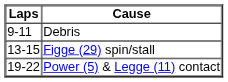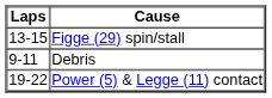 <table border=2 cellspacing=0>
 <tr>
 <th>Laps</th>
 <th>Cause</th>
 </tr>
 <tr>
+<td>13-15</td>
+<td><a href='#'>Figge (29)</a> spin/stall</td>
+</tr>
+<tr>
 <td>9-11</td>
 <td>Debris</td>
-</tr>
-<tr>
-<td>13-15</td>
-<td><a href='#'>Figge (29)</a> spin/stall</td>
 </tr>
 <tr>
 <td>19-22</td>
 <td><a href='#'>Power (5)</a> & <a href='#'>Legge (11)</a> contact</td>
 </tr>
 </table>
